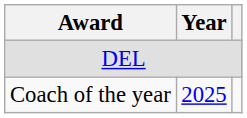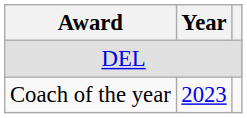 <table class="wikitable">
 <tr>
 <th>Award</th>
 <th>Year</th>
 <th></th>
 </tr>
 <tr ALIGN="center" bgcolor="#e0e0e0">
 <td colspan="3"><a href='#'>DEL</a></td>
 </tr>
 <tr>
 <td>Coach of the year</td>
-<td><a href='#'>2025</a></td>
+<td><a href='#'>2023</a></td>
 <td></td>
 </tr>
 </table>
